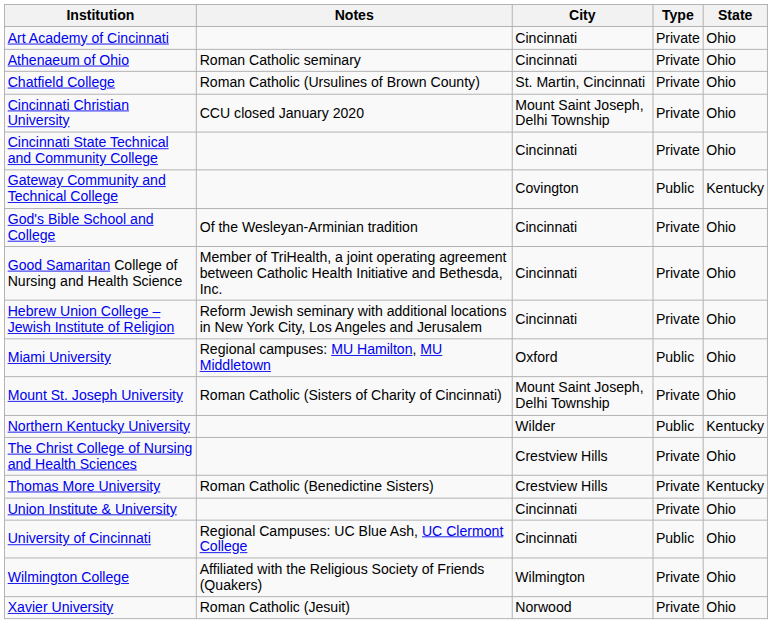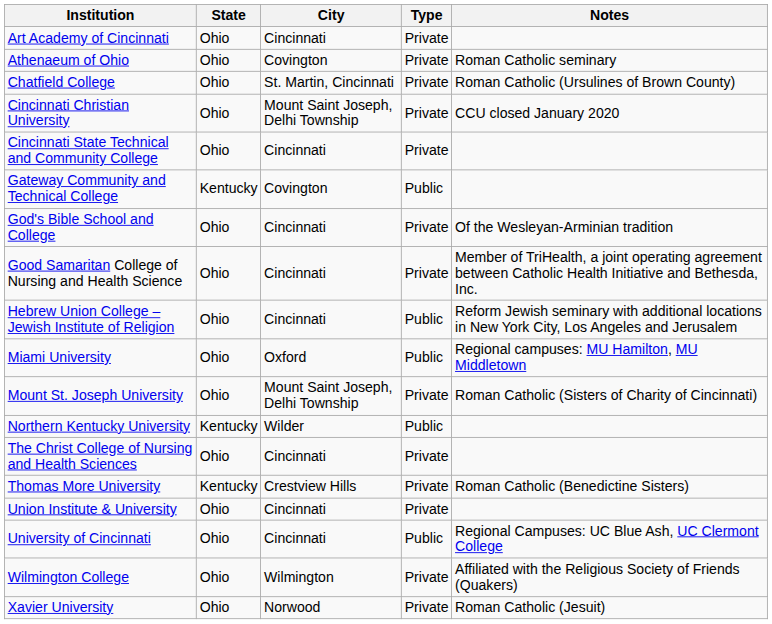 <table class="wikitable sortable">
 <tr>
 <th>Institution</th>
-<th>Notes</th>
+<th>State</th>
 <th>City</th>
 <th>Type</th>
-<th>State</th>
+<th>Notes</th>
 </tr>
 <tr>
 <td><a href='#'>Art Academy of Cincinnati</a></td>
-<td></td>
+<td>Ohio</td>
 <td>Cincinnati</td>
 <td>Private</td>
-<td>Ohio</td>
+<td></td>
 </tr>
 <tr>
 <td><a href='#'>Athenaeum of Ohio</a></td>
+<td>Ohio</td>
+<td>Covington</td>
+<td>Private</td>
 <td>Roman Catholic seminary</td>
-<td>Cincinnati</td>
-<td>Private</td>
-<td>Ohio</td>
 </tr>
 <tr>
 <td><a href='#'>Chatfield College</a></td>
-<td>Roman Catholic (Ursulines of Brown County)</td>
+<td>Ohio</td>
 <td>St. Martin, Cincinnati</td>
 <td>Private</td>
-<td>Ohio</td>
+<td>Roman Catholic (Ursulines of Brown County)</td>
 </tr>
 <tr>
 <td><a href='#'>Cincinnati Christian University</a></td>
-<td>CCU closed January 2020</td>
+<td>Ohio</td>
 <td>Mount Saint Joseph, Delhi Township</td>
 <td>Private</td>
-<td>Ohio</td>
+<td>CCU closed January 2020</td>
 </tr>
 <tr>
 <td><a href='#'>Cincinnati State Technical and Community College</a></td>
-<td></td>
+<td>Ohio</td>
 <td>Cincinnati</td>
 <td>Private</td>
-<td>Ohio</td>
+<td></td>
 </tr>
 <tr>
 <td><a href='#'>Gateway Community and Technical College</a></td>
-<td></td>
+<td>Kentucky</td>
 <td>Covington</td>
 <td>Public</td>
-<td>Kentucky</td>
+<td></td>
 </tr>
 <tr>
 <td><a href='#'>God's Bible School and College</a></td>
-<td>Of the Wesleyan-Arminian tradition</td>
+<td>Ohio</td>
 <td>Cincinnati</td>
 <td>Private</td>
-<td>Ohio</td>
+<td>Of the Wesleyan-Arminian tradition</td>
 </tr>
 <tr>
 <td><a href='#'>Good Samaritan</a> College of Nursing and Health Science</td>
-<td>Member of TriHealth, a joint operating agreement between Catholic Health Initiative and Bethesda, Inc.</td>
+<td>Ohio</td>
 <td>Cincinnati</td>
 <td>Private</td>
-<td>Ohio</td>
+<td>Member of TriHealth, a joint operating agreement between Catholic Health Initiative and Bethesda, Inc.</td>
 </tr>
 <tr>
 <td><a href='#'>Hebrew Union College – Jewish Institute of Religion</a></td>
+<td>Ohio</td>
+<td>Cincinnati</td>
+<td>Public</td>
 <td>Reform Jewish seminary with additional locations in New York City, Los Angeles and Jerusalem</td>
-<td>Cincinnati</td>
-<td>Private</td>
-<td>Ohio</td>
 </tr>
 <tr>
 <td><a href='#'>Miami University</a></td>
-<td>Regional campuses: <a href='#'>MU Hamilton</a>, <a href='#'>MU Middletown</a></td>
+<td>Ohio</td>
 <td>Oxford</td>
 <td>Public</td>
-<td>Ohio</td>
+<td>Regional campuses: <a href='#'>MU Hamilton</a>, <a href='#'>MU Middletown</a></td>
 </tr>
 <tr>
 <td><a href='#'>Mount St. Joseph University</a></td>
-<td>Roman Catholic (Sisters of Charity of Cincinnati)</td>
+<td>Ohio</td>
 <td>Mount Saint Joseph, Delhi Township</td>
 <td>Private</td>
-<td>Ohio</td>
+<td>Roman Catholic (Sisters of Charity of Cincinnati)</td>
 </tr>
 <tr>
 <td><a href='#'>Northern Kentucky University</a></td>
-<td></td>
+<td>Kentucky</td>
 <td>Wilder</td>
 <td>Public</td>
-<td>Kentucky</td>
+<td></td>
 </tr>
 <tr>
 <td><a href='#'>The Christ College of Nursing and Health Sciences</a></td>
+<td>Ohio</td>
+<td>Cincinnati</td>
+<td>Private</td>
 <td></td>
-<td>Crestview Hills</td>
-<td>Private</td>
-<td>Ohio</td>
 </tr>
 <tr>
 <td><a href='#'>Thomas More University</a></td>
-<td>Roman Catholic (Benedictine Sisters)</td>
+<td>Kentucky</td>
 <td>Crestview Hills</td>
 <td>Private</td>
-<td>Kentucky</td>
+<td>Roman Catholic (Benedictine Sisters)</td>
 </tr>
 <tr>
 <td><a href='#'>Union Institute & University</a></td>
-<td></td>
+<td>Ohio</td>
 <td>Cincinnati</td>
 <td>Private</td>
-<td>Ohio</td>
+<td></td>
 </tr>
 <tr>
 <td><a href='#'>University of Cincinnati</a></td>
-<td>Regional Campuses: UC Blue Ash, <a href='#'>UC Clermont College</a></td>
+<td>Ohio</td>
 <td>Cincinnati</td>
 <td>Public</td>
-<td>Ohio</td>
+<td>Regional Campuses: UC Blue Ash, <a href='#'>UC Clermont College</a></td>
 </tr>
 <tr>
 <td><a href='#'>Wilmington College</a></td>
-<td>Affiliated with the Religious Society of Friends (Quakers)</td>
+<td>Ohio</td>
 <td>Wilmington</td>
 <td>Private</td>
-<td>Ohio</td>
+<td>Affiliated with the Religious Society of Friends (Quakers)</td>
 </tr>
 <tr>
 <td><a href='#'>Xavier University</a></td>
-<td>Roman Catholic (Jesuit)</td>
+<td>Ohio</td>
 <td>Norwood</td>
 <td>Private</td>
-<td>Ohio</td>
+<td>Roman Catholic (Jesuit)</td>
 </tr>
 </table>
